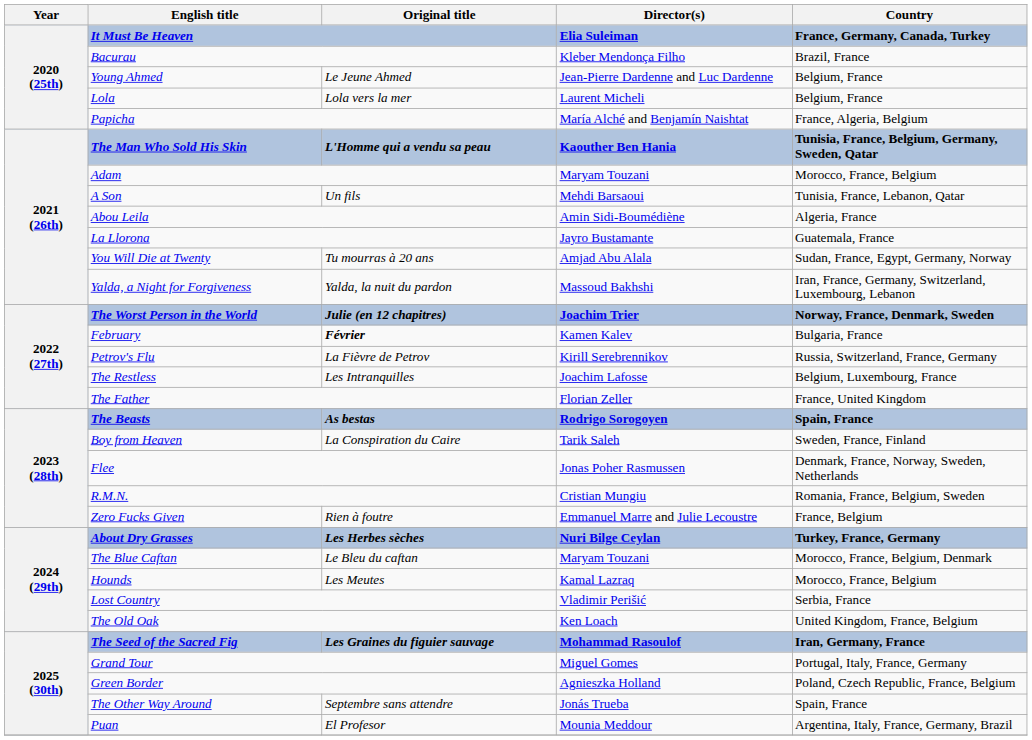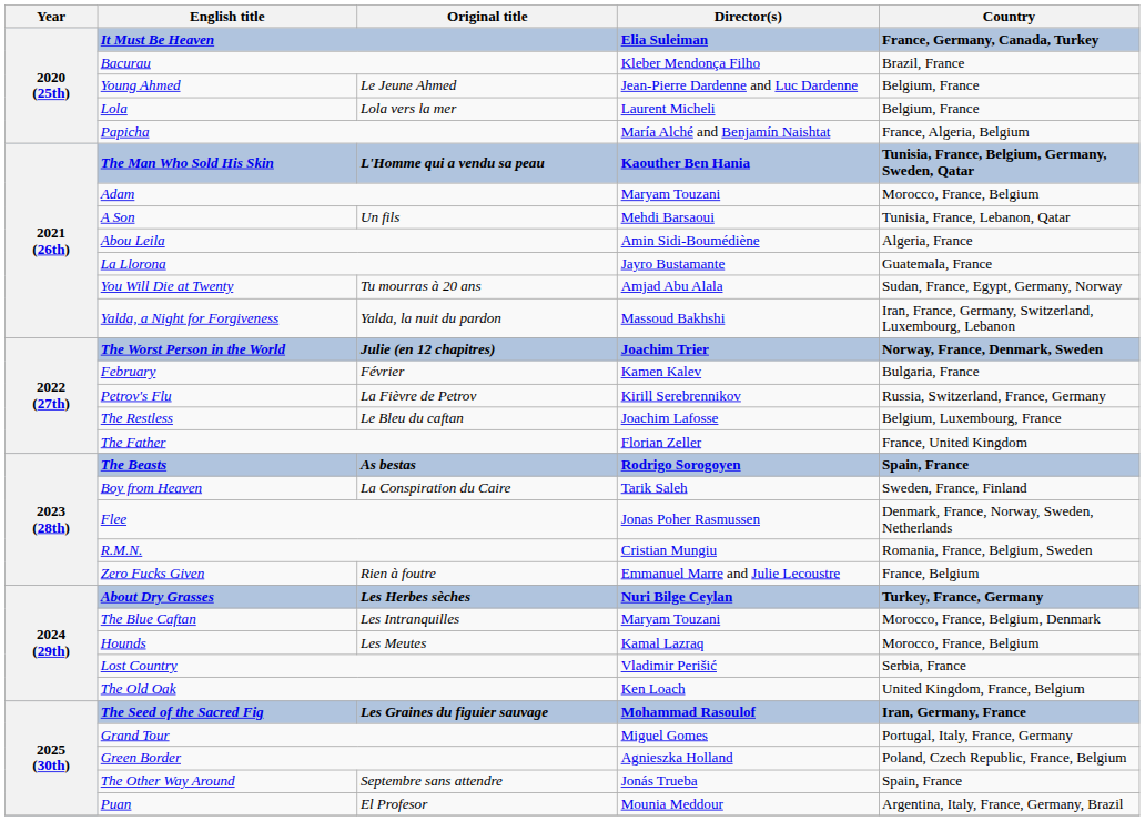 <table class="wikitable">
 <tr>
 <th width="100">Year</th>
 <th width="300">English title</th>
 <th width="300">Original title</th>
 <th width="300">Director(s)</th>
 <th width="300">Country</th>
 </tr>
 <tr style="background:#B0C4DE;">
 <th rowspan="5" align="center">2020<br>(<a href='#'>25th</a>)</th>
 <td colspan="2"><strong><em><a href='#'>It Must Be Heaven</a></em></strong></td>
 <td><strong><a href='#'>Elia Suleiman</a></strong></td>
 <td><strong>France, Germany, Canada, Turkey</strong></td>
 </tr>
 <tr>
 <td colspan="2"><em><a href='#'>Bacurau</a></em></td>
 <td><a href='#'>Kleber Mendonça Filho</a></td>
 <td>Brazil, France</td>
 </tr>
 <tr>
 <td><em><a href='#'>Young Ahmed</a></em></td>
 <td><em>Le Jeune Ahmed</em></td>
 <td><a href='#'>Jean-Pierre Dardenne</a> and <a href='#'>Luc Dardenne</a></td>
 <td>Belgium, France</td>
 </tr>
 <tr>
 <td><em><a href='#'>Lola</a></em></td>
 <td><em>Lola vers la mer</em></td>
 <td><a href='#'>Laurent Micheli</a></td>
 <td>Belgium, France</td>
 </tr>
 <tr>
 <td colspan="2"><em><a href='#'>Papicha</a></em></td>
 <td><a href='#'>María Alché</a> and <a href='#'>Benjamín Naishtat</a></td>
 <td>France, Algeria, Belgium</td>
 </tr>
 <tr style="background:#B0C4DE;">
 <th rowspan="7" align="center">2021<br>(<a href='#'>26th</a>)</th>
 <td><strong><em><a href='#'>The Man Who Sold His Skin</a></em></strong></td>
 <td><strong><em>L'Homme qui a vendu sa peau</em></strong></td>
 <td><strong><a href='#'>Kaouther Ben Hania</a></strong></td>
 <td><strong>Tunisia, France, Belgium, Germany, Sweden, Qatar</strong></td>
 </tr>
 <tr>
 <td colspan="2"><em><a href='#'>Adam</a></em></td>
 <td><a href='#'>Maryam Touzani</a></td>
 <td>Morocco, France, Belgium</td>
 </tr>
 <tr>
 <td><em><a href='#'>A Son</a></em></td>
 <td><em>Un fils</em></td>
 <td><a href='#'>Mehdi Barsaoui</a></td>
 <td>Tunisia, France, Lebanon, Qatar</td>
 </tr>
 <tr>
 <td colspan="2"><em><a href='#'>Abou Leila</a></em></td>
 <td><a href='#'>Amin Sidi-Boumédiène</a></td>
 <td>Algeria, France</td>
 </tr>
 <tr>
 <td colspan="2"><em><a href='#'>La Llorona</a></em></td>
 <td><a href='#'>Jayro Bustamante</a></td>
 <td>Guatemala, France</td>
 </tr>
 <tr>
 <td><em><a href='#'>You Will Die at Twenty</a></em></td>
 <td><em>Tu mourras à 20 ans</em></td>
 <td><a href='#'>Amjad Abu Alala</a></td>
 <td>Sudan, France, Egypt, Germany, Norway</td>
 </tr>
 <tr>
 <td><em><a href='#'>Yalda, a Night for Forgiveness</a></em></td>
 <td><em>Yalda, la nuit du pardon</em></td>
 <td><a href='#'>Massoud Bakhshi</a></td>
 <td>Iran, France, Germany, Switzerland, Luxembourg, Lebanon</td>
 </tr>
 <tr style="background:#B0C4DE;">
 <th rowspan="5" align="center">2022<br>(<a href='#'>27th</a>)</th>
 <td><strong><em><a href='#'>The Worst Person in the World</a></em></strong></td>
 <td><strong><em>Julie (en 12 chapitres)</em></strong></td>
 <td><strong><a href='#'>Joachim Trier</a></strong></td>
 <td><strong>Norway, France, Denmark, Sweden</strong></td>
 </tr>
 <tr>
 <td><em><a href='#'>February</a></em></td>
-<td><strong><em>Février</em></strong></td>
+<td><em>Février</em></td>
 <td><a href='#'>Kamen Kalev</a></td>
 <td>Bulgaria, France</td>
 </tr>
 <tr>
 <td><em><a href='#'>Petrov's Flu</a></em></td>
 <td><em>La Fièvre de Petrov</em></td>
 <td><a href='#'>Kirill Serebrennikov</a></td>
 <td>Russia, Switzerland, France, Germany</td>
 </tr>
 <tr>
 <td><em><a href='#'>The Restless</a></em></td>
-<td><em>Les Intranquilles</em></td>
+<td><em>Le Bleu du caftan</em></td>
 <td><a href='#'>Joachim Lafosse</a></td>
 <td>Belgium, Luxembourg, France</td>
 </tr>
 <tr>
 <td colspan="2"><em><a href='#'>The Father</a></em></td>
 <td><a href='#'>Florian Zeller</a></td>
 <td>France, United Kingdom</td>
 </tr>
 <tr style="background:#B0C4DE;">
 <th rowspan="5" align="center">2023<br>(<a href='#'>28th</a>)</th>
 <td><strong><em><a href='#'>The Beasts</a></em></strong></td>
 <td><strong><em>As bestas</em></strong></td>
 <td><strong><a href='#'>Rodrigo Sorogoyen</a></strong></td>
 <td><strong>Spain, France</strong></td>
 </tr>
 <tr>
 <td><em><a href='#'>Boy from Heaven</a></em></td>
 <td><em>La Conspiration du Caire</em></td>
 <td><a href='#'>Tarik Saleh</a></td>
 <td>Sweden, France, Finland</td>
 </tr>
 <tr>
 <td colspan="2"><em><a href='#'>Flee</a></em></td>
 <td><a href='#'>Jonas Poher Rasmussen</a></td>
 <td>Denmark, France, Norway, Sweden, Netherlands</td>
 </tr>
 <tr>
 <td colspan="2"><em><a href='#'>R.M.N.</a></em></td>
 <td><a href='#'>Cristian Mungiu</a></td>
 <td>Romania, France, Belgium, Sweden</td>
 </tr>
 <tr>
 <td><em><a href='#'>Zero Fucks Given</a></em></td>
 <td><em>Rien à foutre</em></td>
 <td><a href='#'>Emmanuel Marre</a> and <a href='#'>Julie Lecoustre</a></td>
 <td>France, Belgium</td>
 </tr>
 <tr style="background:#B0C4DE;">
 <th rowspan="5" align="center">2024<br>(<a href='#'>29th</a>)</th>
 <td><strong><em><a href='#'>About Dry Grasses</a></em></strong></td>
 <td><strong><em>Les Herbes sèches</em></strong></td>
 <td><strong><a href='#'>Nuri Bilge Ceylan</a></strong></td>
 <td><strong>Turkey, France, Germany</strong></td>
 </tr>
 <tr>
 <td><em><a href='#'>The Blue Caftan</a></em></td>
-<td><em>Le Bleu du caftan</em></td>
+<td><em>Les Intranquilles</em></td>
 <td><a href='#'>Maryam Touzani</a></td>
 <td>Morocco, France, Belgium, Denmark</td>
 </tr>
 <tr>
 <td><em><a href='#'>Hounds</a></em></td>
 <td><em>Les Meutes</em></td>
 <td><a href='#'>Kamal Lazraq</a></td>
 <td>Morocco, France, Belgium</td>
 </tr>
 <tr>
 <td colspan="2"><em><a href='#'>Lost Country</a></em></td>
 <td><a href='#'>Vladimir Perišić</a></td>
 <td>Serbia, France</td>
 </tr>
 <tr>
 <td colspan="2"><em><a href='#'>The Old Oak</a></em></td>
 <td><a href='#'>Ken Loach</a></td>
 <td>United Kingdom, France, Belgium</td>
 </tr>
 <tr style="background:#B0C4DE;">
 <th rowspan="5" align="center">2025<br>(<a href='#'>30th</a>)</th>
 <td><strong><em><a href='#'>The Seed of the Sacred Fig</a></em></strong></td>
 <td><strong><em>Les Graines du figuier sauvage</em></strong></td>
 <td><strong><a href='#'>Mohammad Rasoulof</a></strong></td>
 <td><strong>Iran, Germany, France</strong></td>
 </tr>
 <tr>
 <td colspan="2"><em><a href='#'>Grand Tour</a></em></td>
 <td><a href='#'>Miguel Gomes</a></td>
 <td>Portugal, Italy, France, Germany</td>
 </tr>
 <tr>
 <td colspan="2"><em><a href='#'>Green Border</a></em></td>
 <td><a href='#'>Agnieszka Holland</a></td>
 <td>Poland, Czech Republic, France, Belgium</td>
 </tr>
 <tr>
 <td><em><a href='#'>The Other Way Around</a></em></td>
 <td><em>Septembre sans attendre</em></td>
 <td><a href='#'>Jonás Trueba</a></td>
 <td>Spain, France</td>
 </tr>
 <tr>
 <td><em><a href='#'>Puan</a></em></td>
 <td><em>El Profesor</em></td>
 <td><a href='#'>Mounia Meddour</a></td>
 <td>Argentina, Italy, France, Germany, Brazil</td>
 </tr>
 <tr>
 </tr>
 </table>
